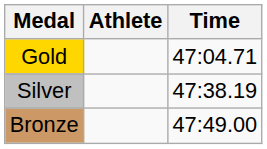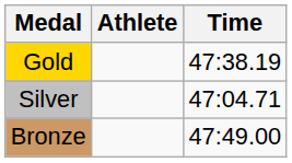 <table class="wikitable">
 <tr>
 <th>Medal</th>
 <th>Athlete</th>
 <th>Time</th>
 </tr>
 <tr>
 <td style="text-align:center;background-color:gold;">Gold</td>
 <td></td>
-<td>47:04.71</td>
+<td>47:38.19</td>
 </tr>
 <tr>
 <td style="text-align:center;background-color:silver;">Silver</td>
 <td></td>
-<td>47:38.19</td>
+<td>47:04.71</td>
 </tr>
 <tr>
 <td style="text-align:center;background-color:#CC9966;">Bronze</td>
 <td></td>
 <td>47:49.00</td>
 </tr>
 </table>
